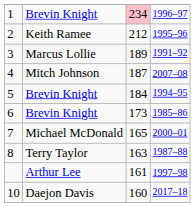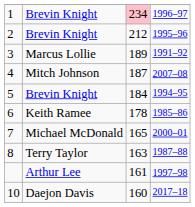 <table class="wikitable">
 <tr>
 </tr>
 <tr>
 <td>1</td>
 <td><a href='#'>Brevin Knight</a></td>
 <td style="background: pink;">234</td>
 <td style="font-size:80%;"><a href='#'>1996–97</a></td>
 </tr>
 <tr>
 <td>2</td>
-<td>Keith Ramee</td>
+<td><a href='#'>Brevin Knight</a></td>
 <td>212</td>
 <td style="font-size:80%;"><a href='#'>1995–96</a></td>
 </tr>
 <tr>
 <td>3</td>
 <td>Marcus Lollie</td>
 <td>189</td>
 <td style="font-size:80%;"><a href='#'>1991–92</a></td>
 </tr>
 <tr>
 <td>4</td>
 <td>Mitch Johnson</td>
 <td>187</td>
 <td style="font-size:80%;"><a href='#'>2007–08</a></td>
 </tr>
 <tr>
 <td>5</td>
 <td><a href='#'>Brevin Knight</a></td>
 <td>184</td>
 <td style="font-size:80%;"><a href='#'>1994–95</a></td>
 </tr>
 <tr>
 <td>6</td>
-<td><a href='#'>Brevin Knight</a></td>
-<td>173</td>
+<td>Keith Ramee</td>
+<td>178</td>
 <td style="font-size:80%;"><a href='#'>1985–86</a></td>
 </tr>
 <tr>
 <td>7</td>
 <td>Michael McDonald</td>
 <td>165</td>
 <td style="font-size:80%;"><a href='#'>2000–01</a></td>
 </tr>
 <tr>
 <td>8</td>
 <td>Terry Taylor</td>
 <td>163</td>
 <td style="font-size:80%;"><a href='#'>1987–88</a></td>
 </tr>
 <tr>
 <td></td>
 <td><a href='#'>Arthur Lee</a></td>
 <td>161</td>
 <td style="font-size:80%;"><a href='#'>1997–98</a></td>
 </tr>
 <tr>
 <td>10</td>
 <td>Daejon Davis</td>
 <td>160</td>
 <td style="font-size:80%;"><a href='#'>2017–18</a></td>
 </tr>
 </table>
